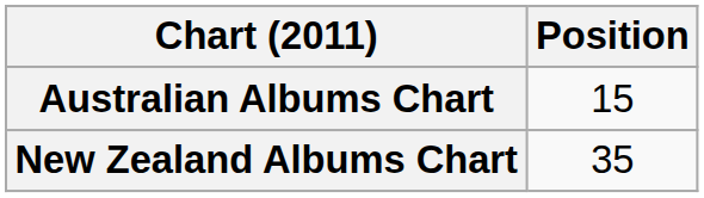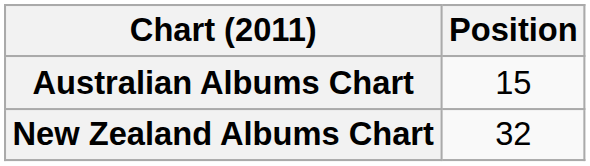 <table class="wikitable sortable plainrowheaders" style="text-align:center">
 <tr>
 <th scope="col">Chart (2011)</th>
 <th scope="col">Position</th>
 </tr>
 <tr>
 <th scope="row">Australian Albums Chart</th>
 <td>15</td>
 </tr>
 <tr>
 <th scope="row">New Zealand Albums Chart</th>
-<td>35</td>
+<td>32</td>
 </tr>
 </table>
